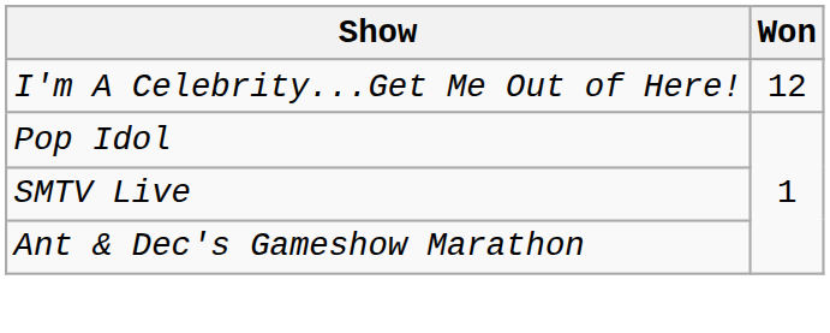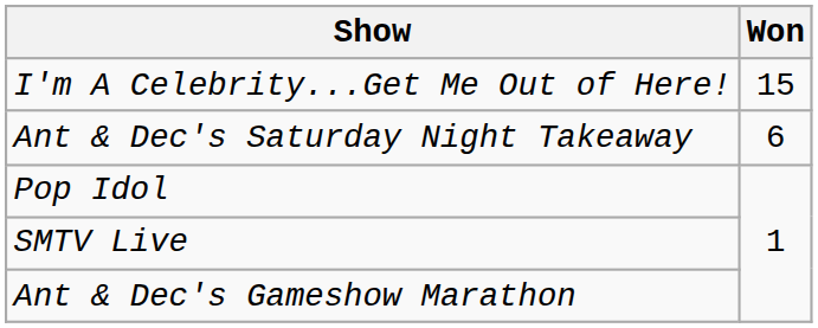 <table class="wikitable">
 <tr>
 <th>Show</th>
 <th>Won</th>
 </tr>
 <tr>
 <td><em>I'm A Celebrity...Get Me Out of Here!</em></td>
-<td align="center">12</td>
+<td align="center">15</td>
+</tr>
+<tr>
+<td><em>Ant & Dec's Saturday Night Takeaway</em></td>
+<td align="center">6</td>
 </tr>
 <tr>
 <td><em>Pop Idol</em></td>
 <td rowspan="3" align="center">1</td>
 </tr>
 <tr>
 <td><em>SMTV Live</em></td>
 </tr>
 <tr>
 <td><em>Ant & Dec's Gameshow Marathon</em></td>
 </tr>
 </table>
